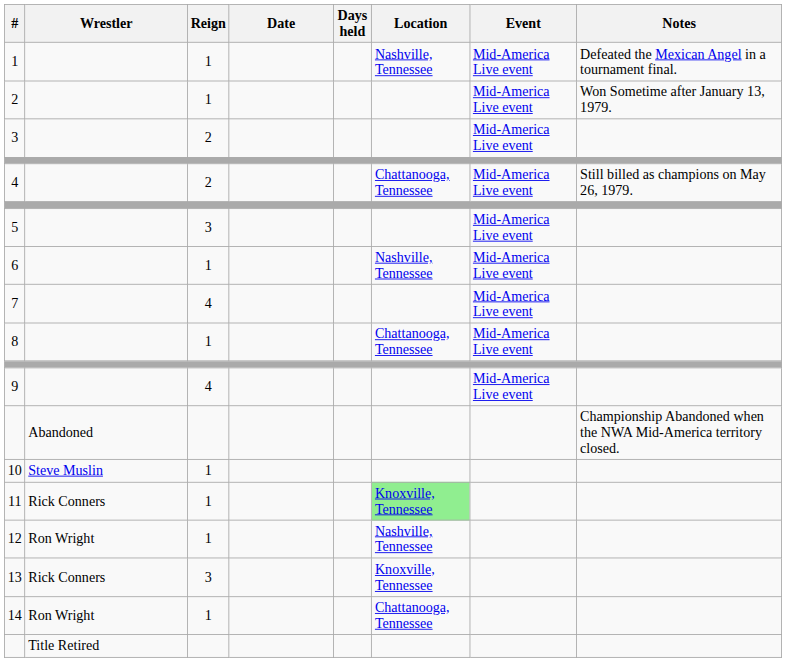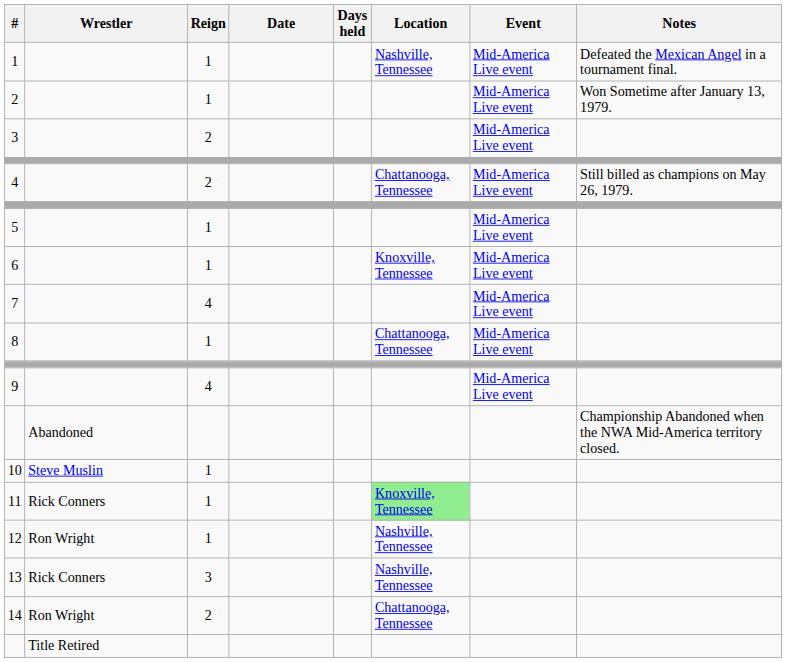 <table class="wikitable sortable" width=100%>
 <tr>
 <th width=0%>#</th>
 <th width=23%>Wrestler</th>
 <th width=0%>Reign</th>
 <th width=15%>Date</th>
 <th width=5%>Days<br>held</th>
 <th width=13%>Location</th>
 <th width=15%>Event</th>
 <th width=40% class="unsortable">Notes</th>
 </tr>
 <tr>
 <td align=center>1</td>
 <td></td>
 <td align=center>1</td>
 <td></td>
 <td align="center"></td>
 <td><a href='#'>Nashville, Tennessee</a></td>
 <td><a href='#'>Mid-America Live event</a></td>
 <td>Defeated the <a href='#'>Mexican Angel</a> in a tournament final.</td>
 </tr>
 <tr>
 <td align=center>2</td>
 <td></td>
 <td align=center>1</td>
 <td> </td>
 <td align="center"></td>
 <td></td>
 <td><a href='#'>Mid-America Live event</a></td>
 <td>Won Sometime after January 13, 1979.</td>
 </tr>
 <tr>
 <td align=center>3</td>
 <td></td>
 <td align=center>2</td>
 <td> </td>
 <td align="center"></td>
 <td></td>
 <td><a href='#'>Mid-America Live event</a></td>
 <td> </td>
 </tr>
 <tr>
 <td colspan=8 style="background: #aaaaaa;"></td>
 </tr>
 <tr>
 <td align=center>4</td>
 <td></td>
 <td align=center>2</td>
 <td> </td>
 <td align="center"></td>
 <td><a href='#'>Chattanooga, Tennessee</a></td>
 <td><a href='#'>Mid-America Live event</a></td>
 <td>Still billed as champions on May 26, 1979.</td>
 </tr>
 <tr>
 <td colspan=8 style="background: #aaaaaa;"></td>
 </tr>
 <tr>
 <td align=center>5</td>
 <td></td>
-<td align=center>3</td>
+<td align=center>1</td>
 <td> </td>
 <td align="center"></td>
 <td></td>
 <td><a href='#'>Mid-America Live event</a> </td>
 <td> </td>
 </tr>
 <tr>
 <td align=center>6</td>
 <td></td>
 <td align=center>1</td>
 <td></td>
 <td align="center"></td>
-<td><a href='#'>Nashville, Tennessee</a></td>
+<td><a href='#'>Knoxville, Tennessee</a></td>
 <td><a href='#'>Mid-America Live event</a></td>
 <td> </td>
 </tr>
 <tr>
 <td align=center>7</td>
 <td></td>
 <td align=center>4</td>
 <td></td>
 <td align="center"></td>
 <td></td>
 <td><a href='#'>Mid-America Live event</a></td>
 <td> </td>
 </tr>
 <tr>
 <td align=center>8</td>
 <td></td>
 <td align=center>1</td>
 <td></td>
 <td align="center"></td>
 <td><a href='#'>Chattanooga, Tennessee</a></td>
 <td><a href='#'>Mid-America Live event</a></td>
 <td> </td>
 </tr>
 <tr>
 <td colspan=8 style="background: #aaaaaa;"></td>
 </tr>
 <tr>
 <td align=center>9</td>
 <td></td>
 <td align=center>4</td>
 <td> </td>
 <td align="center"></td>
 <td></td>
 <td><a href='#'>Mid-America Live event</a></td>
 <td> </td>
 </tr>
 <tr>
 <td align="center"></td>
 <td>Abandoned</td>
 <td align="center"></td>
 <td></td>
 <td align="center"></td>
 <td></td>
 <td></td>
 <td>Championship Abandoned when the NWA Mid-America territory closed.</td>
 </tr>
 <tr>
 <td align=center>10</td>
 <td><a href='#'>Steve Muslin</a></td>
 <td align=center>1</td>
 <td> </td>
 <td align="center"></td>
 <td></td>
 <td> </td>
 <td> </td>
 </tr>
 <tr>
 <td align=center>11</td>
 <td>Rick Conners</td>
 <td align=center>1</td>
 <td></td>
 <td align="center"></td>
 <td style="background: lightgreen;"><a href='#'>Knoxville, Tennessee</a></td>
 <td> </td>
 <td> </td>
 </tr>
 <tr>
 <td align=center>12</td>
 <td>Ron Wright</td>
 <td align=center>1</td>
 <td></td>
 <td align="center"></td>
 <td><a href='#'>Nashville, Tennessee</a></td>
 <td> </td>
 <td> </td>
 </tr>
 <tr>
 <td align=center>13</td>
 <td>Rick Conners</td>
 <td align=center>3</td>
 <td> </td>
 <td align="center"></td>
-<td><a href='#'>Knoxville, Tennessee</a></td>
+<td><a href='#'>Nashville, Tennessee</a></td>
 <td> </td>
 <td> </td>
 </tr>
 <tr>
 <td align=center>14</td>
 <td>Ron Wright</td>
-<td align=center>1</td>
+<td align=center>2</td>
 <td> </td>
 <td align="center"></td>
 <td><a href='#'>Chattanooga, Tennessee</a></td>
 <td> </td>
 <td> </td>
 </tr>
 <tr>
 <td align="center"></td>
 <td>Title Retired</td>
 <td align="center"></td>
 <td></td>
 <td align="center"></td>
 <td></td>
 <td></td>
 <td></td>
 </tr>
 </table>
